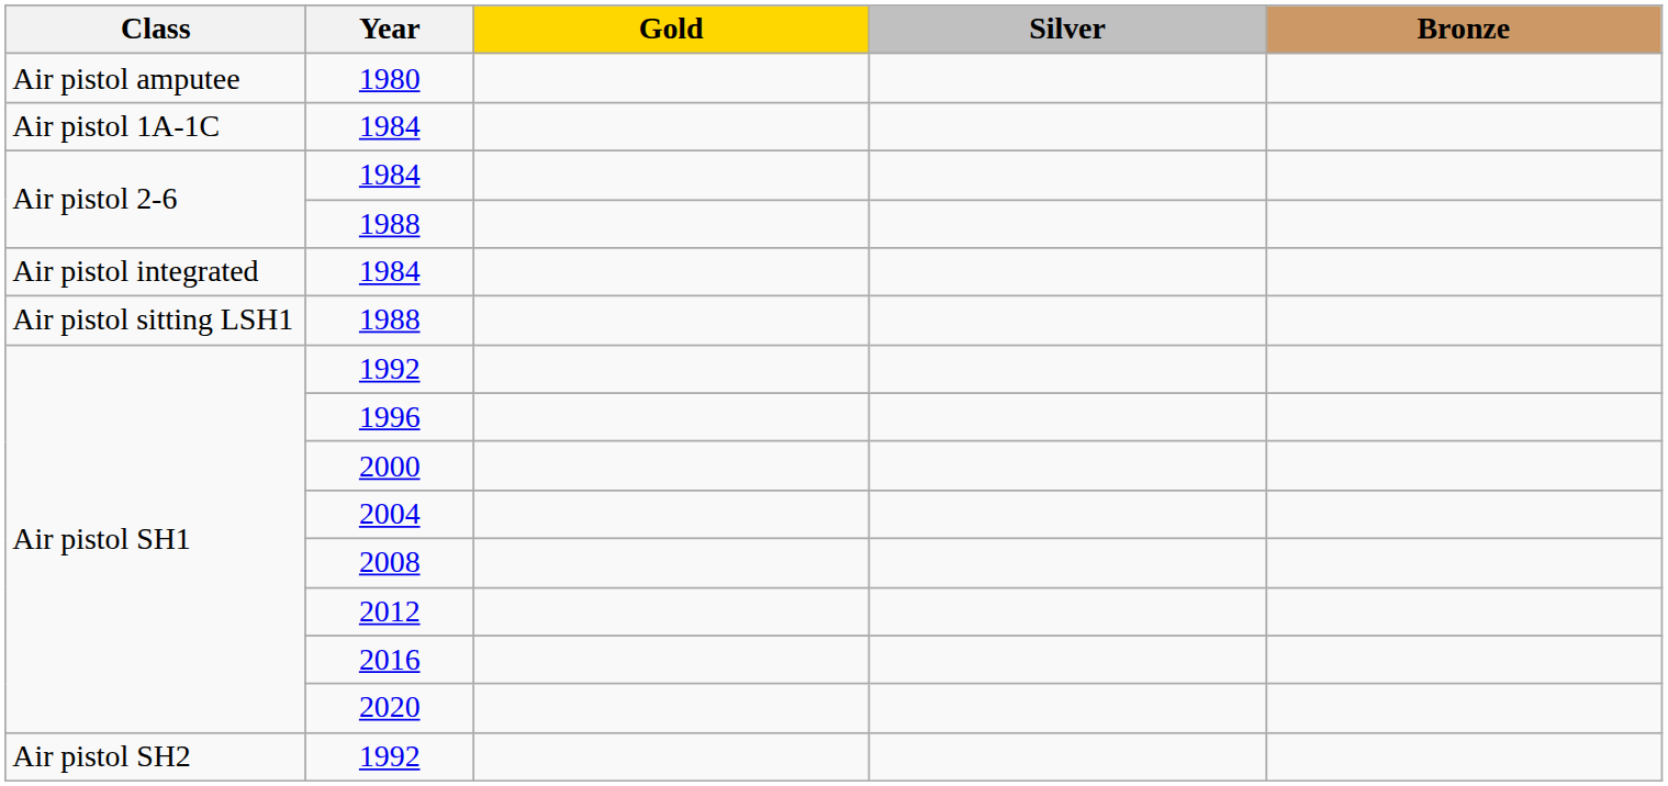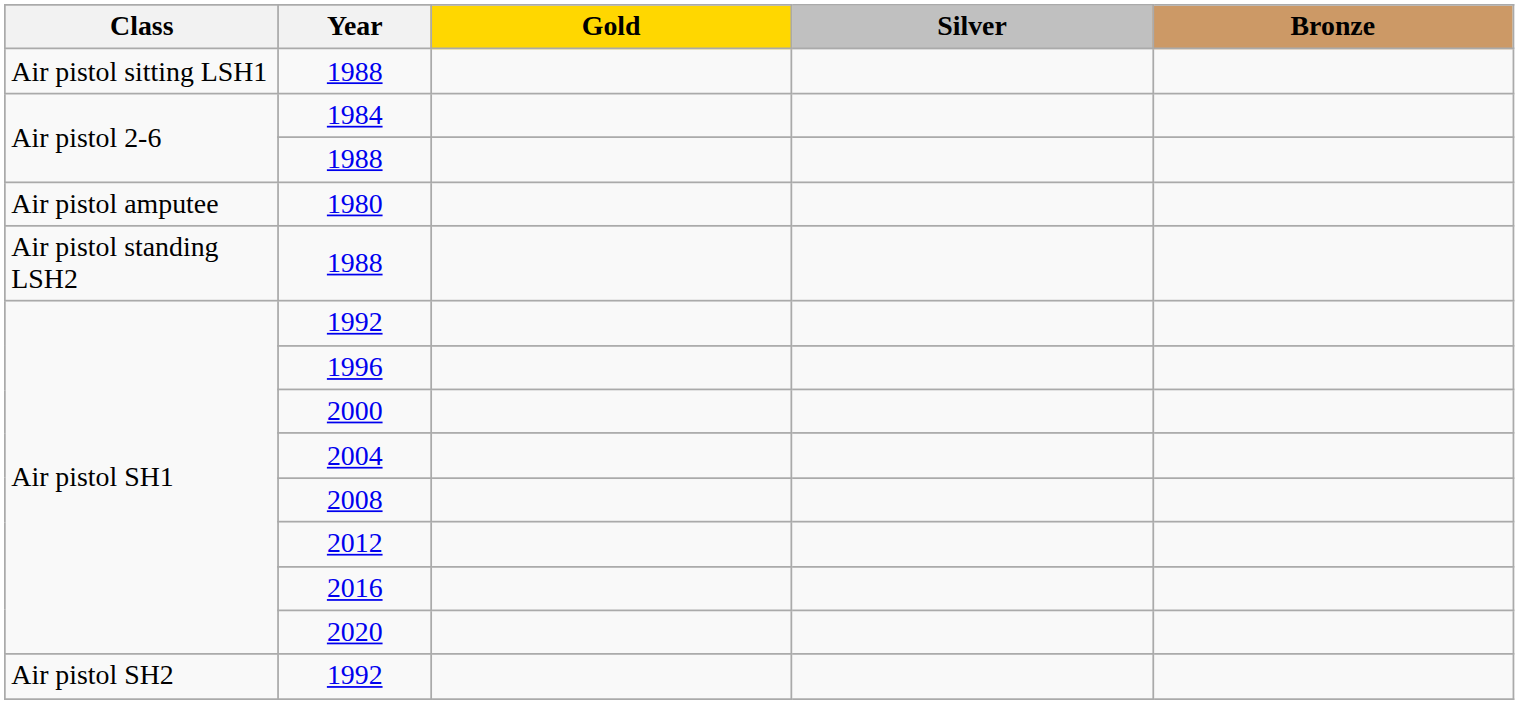 <table class="wikitable">
 <tr>
 <th width=150>Class</th>
 <th width=80>Year</th>
 <td align=center width=200 bgcolor=gold><strong>Gold</strong></td>
 <td align=center width=200 bgcolor=silver><strong>Silver</strong></td>
 <td align=center width=200 bgcolor=cc9966><strong>Bronze</strong></td>
 </tr>
 <tr>
-<td>Air pistol amputee</td>
-<td align=center><a href='#'>1980</a></td>
-<td></td>
-<td></td>
-<td></td>
-</tr>
-<tr>
-<td>Air pistol 1A-1C</td>
-<td align=center><a href='#'>1984</a></td>
+<td>Air pistol sitting LSH1</td>
+<td align=center><a href='#'>1988</a></td>
 <td></td>
 <td></td>
 <td></td>
 </tr>
 <tr>
 <td rowspan=2>Air pistol 2-6</td>
 <td align=center><a href='#'>1984</a></td>
 <td></td>
 <td></td>
 <td></td>
 </tr>
 <tr>
 <td align=center><a href='#'>1988</a></td>
 <td></td>
 <td></td>
 <td></td>
 </tr>
 <tr>
-<td>Air pistol integrated</td>
-<td align=center><a href='#'>1984</a></td>
+<td>Air pistol amputee</td>
+<td align=center><a href='#'>1980</a></td>
 <td></td>
 <td></td>
 <td></td>
 </tr>
 <tr>
-<td>Air pistol sitting LSH1</td>
+<td>Air pistol standing LSH2</td>
 <td align=center><a href='#'>1988</a></td>
 <td></td>
 <td></td>
 <td></td>
 </tr>
 <tr>
 <td rowspan=8>Air pistol SH1</td>
 <td align=center><a href='#'>1992</a></td>
 <td></td>
 <td></td>
 <td></td>
 </tr>
 <tr>
 <td align=center><a href='#'>1996</a></td>
 <td></td>
 <td></td>
 <td></td>
 </tr>
 <tr>
 <td align=center><a href='#'>2000</a></td>
 <td></td>
 <td></td>
 <td></td>
 </tr>
 <tr>
 <td align=center><a href='#'>2004</a></td>
 <td></td>
 <td></td>
 <td></td>
 </tr>
 <tr>
 <td align=center><a href='#'>2008</a></td>
 <td></td>
 <td></td>
 <td></td>
 </tr>
 <tr>
 <td align=center><a href='#'>2012</a></td>
 <td></td>
 <td></td>
 <td></td>
 </tr>
 <tr>
 <td align=center><a href='#'>2016</a></td>
 <td></td>
 <td></td>
 <td></td>
 </tr>
 <tr>
 <td align=center><a href='#'>2020</a></td>
 <td></td>
 <td></td>
 <td></td>
 </tr>
 <tr>
 <td>Air pistol SH2</td>
 <td align=center><a href='#'>1992</a></td>
 <td></td>
 <td></td>
 <td></td>
 </tr>
 </table>
